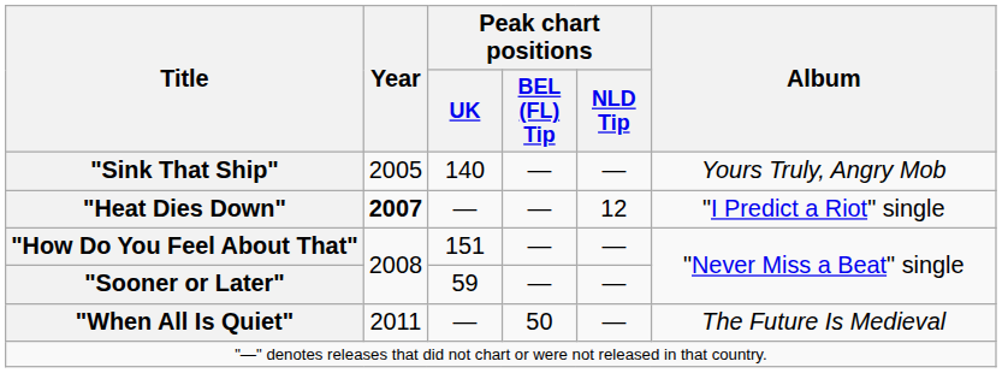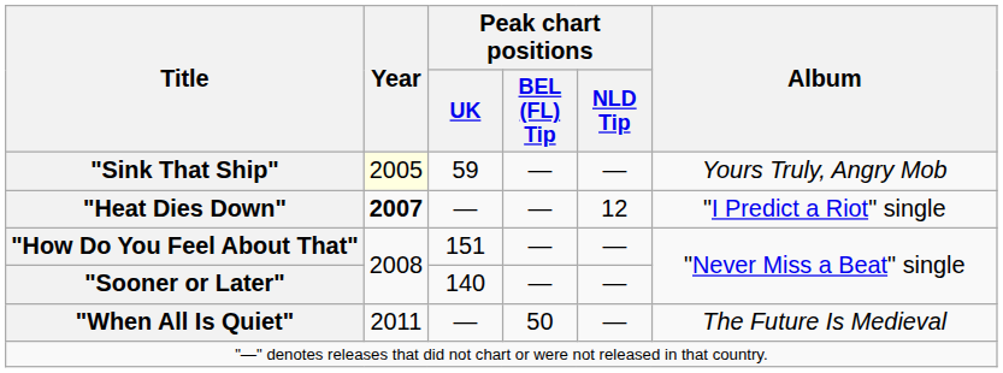 <table class="wikitable plainrowheaders" style="text-align:center;">
 <tr>
 <th scope="col" rowspan="2">Title</th>
 <th scope="col" rowspan="2">Year</th>
 <th scope="col" colspan="3">Peak chart positions</th>
 <th scope="col" rowspan="2" style="width:14em;">Album</th>
 </tr>
 <tr>
 <th scope="col" style="width:3em;font-size:90%;"><a href='#'>UK</a><br></th>
 <th scope="col" style="width:3em;font-size:90%;"><a href='#'>BEL<br>(FL)<br>Tip</a><br></th>
 <th scope="col" style="width:3em;font-size:90%;"><a href='#'>NLD<br>Tip</a><br></th>
 </tr>
 <tr>
 <th scope="row">"Sink That Ship"</th>
-<td>2005</td>
-<td>140</td>
+<td style="background: lightyellow;">2005</td>
+<td>59</td>
 <td>—</td>
 <td>—</td>
 <td><em>Yours Truly, Angry Mob</em></td>
 </tr>
 <tr>
 <th scope="row">"Heat Dies Down"</th>
 <td><strong>2007</strong></td>
 <td>—</td>
 <td>—</td>
 <td>12</td>
 <td>"<a href='#'>I Predict a Riot</a>" single</td>
 </tr>
 <tr>
 <th scope="row">"How Do You Feel About That"</th>
 <td rowspan="2">2008</td>
 <td>151</td>
 <td>—</td>
 <td>—</td>
 <td rowspan="2">"<a href='#'>Never Miss a Beat</a>" single</td>
 </tr>
 <tr>
 <th scope="row">"Sooner or Later"</th>
-<td>59</td>
+<td>140</td>
 <td>—</td>
 <td>—</td>
 </tr>
 <tr>
 <th scope="row">"When All Is Quiet"</th>
 <td>2011</td>
 <td>—</td>
 <td>50</td>
 <td>—</td>
 <td><em>The Future Is Medieval</em></td>
 </tr>
 <tr>
 <td colspan="10" style="text-align:center; font-size:8pt;">"—" denotes releases that did not chart or were not released in that country.</td>
 </tr>
 </table>
